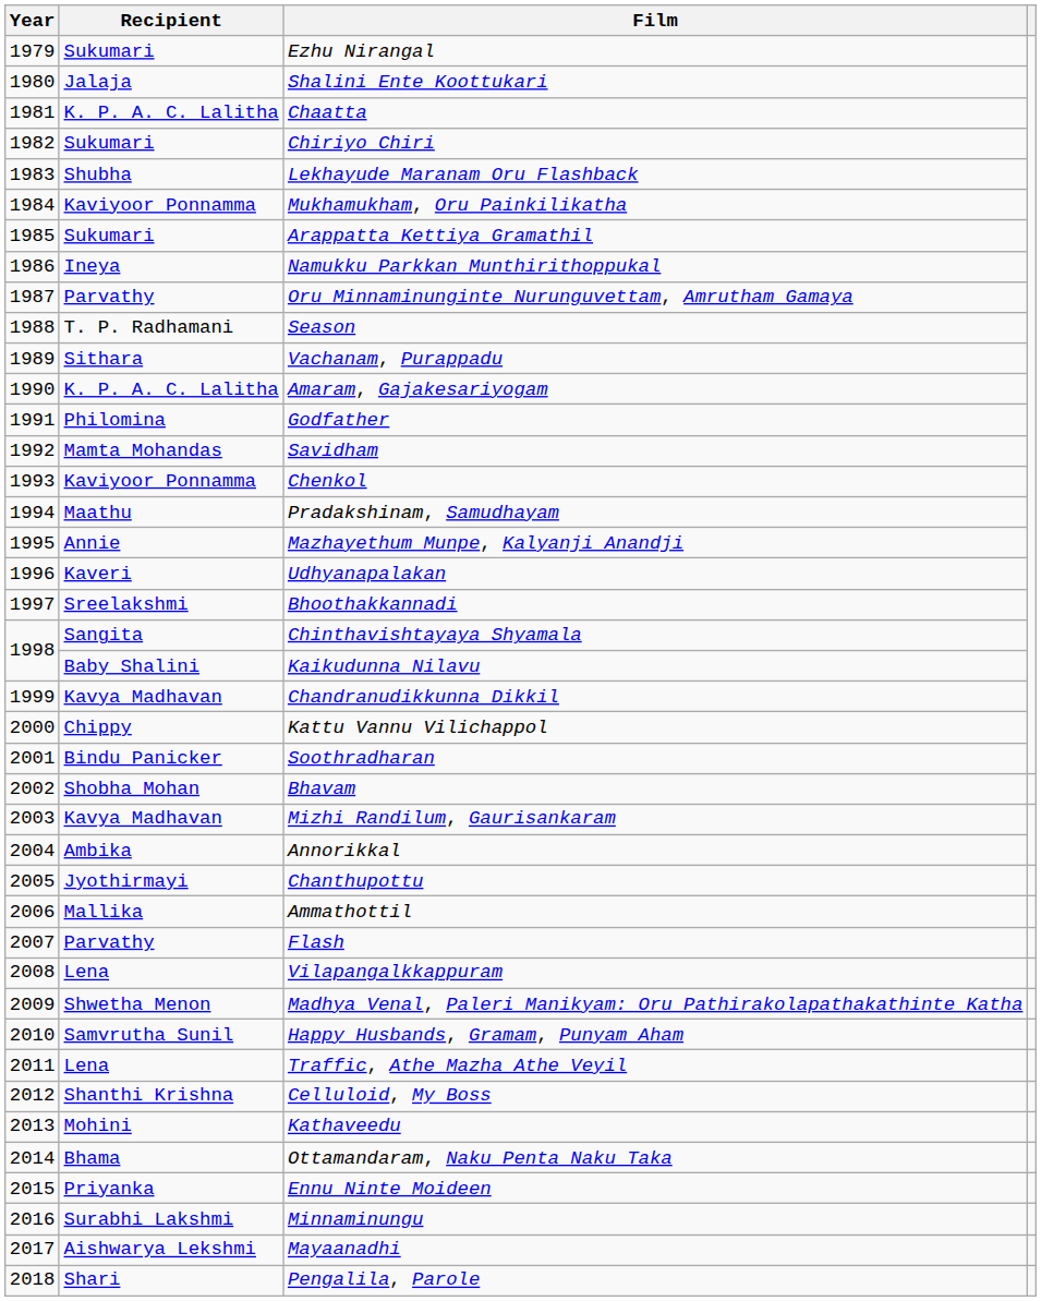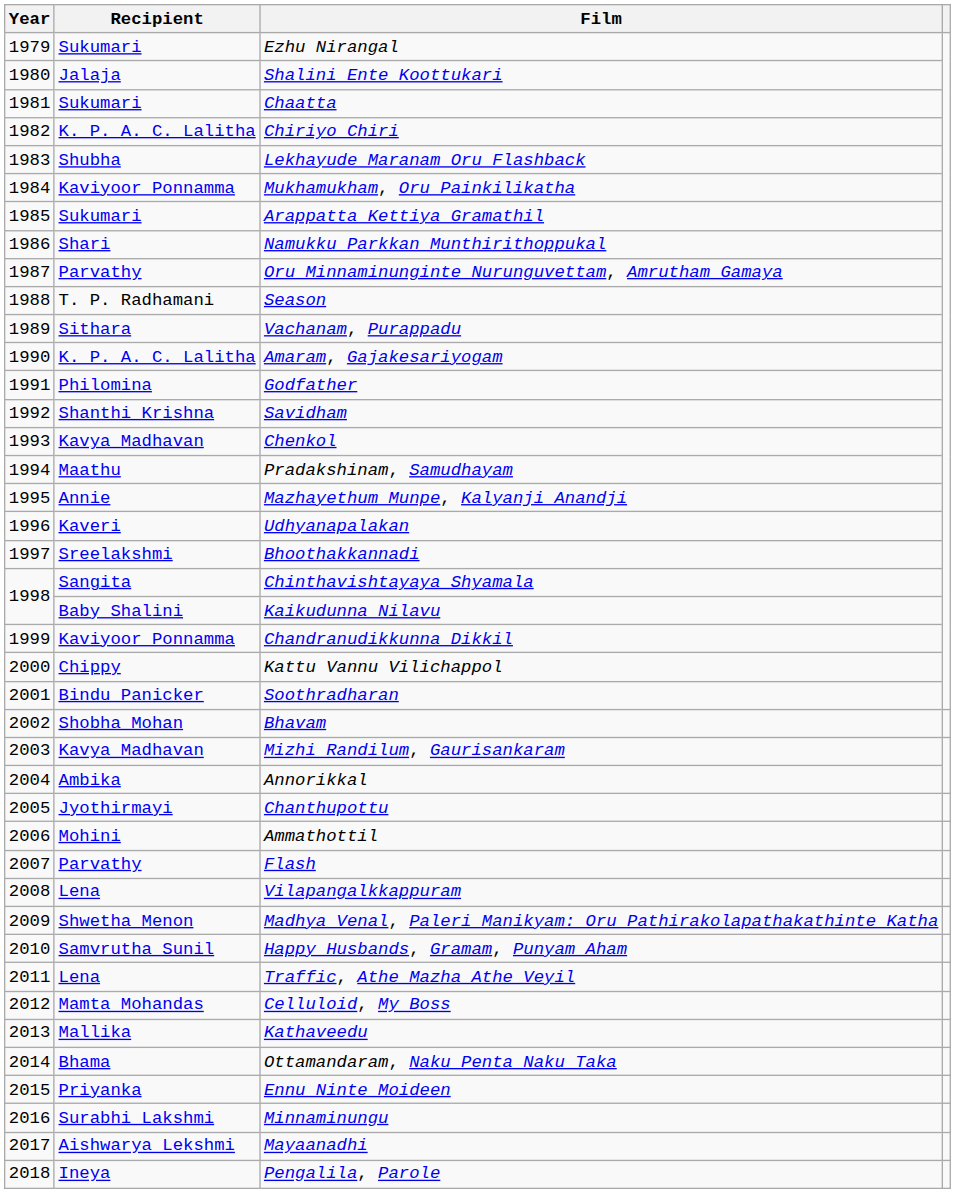 <table class="wikitable">
 <tr>
 <th>Year</th>
 <th>Recipient</th>
 <th>Film</th>
 <th></th>
 </tr>
 <tr>
 <td>1979</td>
 <td><a href='#'>Sukumari</a></td>
 <td><em>Ezhu Nirangal</em></td>
 <td rowspan=24></td>
 </tr>
 <tr>
 <td>1980</td>
 <td><a href='#'>Jalaja</a></td>
 <td><em><a href='#'>Shalini Ente Koottukari</a></em></td>
 </tr>
 <tr>
 <td>1981</td>
-<td><a href='#'>K. P. A. C. Lalitha</a></td>
+<td><a href='#'>Sukumari</a></td>
 <td><em><a href='#'>Chaatta</a></em></td>
 </tr>
 <tr>
 <td>1982</td>
-<td><a href='#'>Sukumari</a></td>
+<td><a href='#'>K. P. A. C. Lalitha</a></td>
 <td><em><a href='#'>Chiriyo Chiri</a></em></td>
 </tr>
 <tr>
 <td>1983</td>
 <td><a href='#'>Shubha</a></td>
 <td><em><a href='#'>Lekhayude Maranam Oru Flashback</a></em></td>
 </tr>
 <tr>
 <td>1984</td>
 <td><a href='#'>Kaviyoor Ponnamma</a></td>
 <td><em><a href='#'>Mukhamukham</a></em>, <em><a href='#'>Oru Painkilikatha</a></em></td>
 </tr>
 <tr>
 <td>1985</td>
 <td><a href='#'>Sukumari</a></td>
 <td><em><a href='#'>Arappatta Kettiya Gramathil</a></em></td>
 </tr>
 <tr>
 <td>1986</td>
-<td><a href='#'>Ineya</a></td>
+<td><a href='#'>Shari</a></td>
 <td><em><a href='#'>Namukku Parkkan Munthirithoppukal</a></em></td>
 </tr>
 <tr>
 <td>1987</td>
 <td><a href='#'>Parvathy</a></td>
 <td><em><a href='#'>Oru Minnaminunginte Nurunguvettam</a></em>, <em><a href='#'>Amrutham Gamaya</a></em></td>
 </tr>
 <tr>
 <td>1988</td>
 <td>T. P. Radhamani</td>
 <td><em><a href='#'>Season</a></em></td>
 </tr>
 <tr>
 <td>1989</td>
 <td><a href='#'>Sithara</a></td>
 <td><em><a href='#'>Vachanam</a></em>, <em><a href='#'>Purappadu</a></em></td>
 </tr>
 <tr>
 <td>1990</td>
 <td><a href='#'>K. P. A. C. Lalitha</a></td>
 <td><em><a href='#'>Amaram</a></em>, <em><a href='#'>Gajakesariyogam</a></em></td>
 </tr>
 <tr>
 <td>1991</td>
 <td><a href='#'>Philomina</a></td>
 <td><em><a href='#'>Godfather</a></em></td>
 </tr>
 <tr>
 <td>1992</td>
-<td><a href='#'>Mamta Mohandas</a></td>
+<td><a href='#'>Shanthi Krishna</a></td>
 <td><em><a href='#'>Savidham</a></em></td>
 </tr>
 <tr>
 <td>1993</td>
-<td><a href='#'>Kaviyoor Ponnamma</a></td>
+<td><a href='#'>Kavya Madhavan</a></td>
 <td><em><a href='#'>Chenkol</a></em></td>
 </tr>
 <tr>
 <td>1994</td>
 <td><a href='#'>Maathu</a></td>
 <td><em>Pradakshinam</em>, <em><a href='#'>Samudhayam</a></em></td>
 </tr>
 <tr>
 <td>1995</td>
 <td><a href='#'>Annie</a></td>
 <td><em><a href='#'>Mazhayethum Munpe</a></em>, <em><a href='#'>Kalyanji Anandji</a></em></td>
 </tr>
 <tr>
 <td>1996</td>
 <td><a href='#'>Kaveri</a></td>
 <td><em><a href='#'>Udhyanapalakan</a></em></td>
 </tr>
 <tr>
 <td>1997</td>
 <td><a href='#'>Sreelakshmi</a></td>
 <td><em><a href='#'>Bhoothakkannadi</a></em></td>
 </tr>
 <tr>
 <td rowspan=2>1998</td>
 <td><a href='#'>Sangita</a></td>
 <td><em><a href='#'>Chinthavishtayaya Shyamala</a></em></td>
 </tr>
 <tr>
 <td><a href='#'>Baby Shalini</a></td>
 <td><em><a href='#'>Kaikudunna Nilavu</a></em></td>
 </tr>
 <tr>
 <td>1999</td>
-<td><a href='#'>Kavya Madhavan</a></td>
+<td><a href='#'>Kaviyoor Ponnamma</a></td>
 <td><em><a href='#'>Chandranudikkunna Dikkil</a></em></td>
 </tr>
 <tr>
 <td>2000</td>
 <td><a href='#'>Chippy</a></td>
 <td><em>Kattu Vannu Vilichappol</em></td>
 </tr>
 <tr>
 <td>2001</td>
 <td><a href='#'>Bindu Panicker</a></td>
 <td><em><a href='#'>Soothradharan</a></em></td>
 </tr>
 <tr>
 <td>2002</td>
 <td><a href='#'>Shobha Mohan</a></td>
 <td><em><a href='#'>Bhavam</a></em></td>
 <td></td>
 </tr>
 <tr>
 <td>2003</td>
 <td><a href='#'>Kavya Madhavan</a></td>
 <td><em><a href='#'>Mizhi Randilum</a></em>, <em><a href='#'>Gaurisankaram</a></em></td>
 <td rowspan=2></td>
 </tr>
 <tr>
 <td>2004</td>
 <td><a href='#'>Ambika</a></td>
 <td><em>Annorikkal</em></td>
 </tr>
 <tr>
 <td>2005</td>
 <td><a href='#'>Jyothirmayi</a></td>
 <td><em><a href='#'>Chanthupottu</a></em></td>
 <td></td>
 </tr>
 <tr>
 <td>2006</td>
-<td><a href='#'>Mallika</a></td>
+<td><a href='#'>Mohini</a></td>
 <td><em>Ammathottil</em></td>
 <td></td>
 </tr>
 <tr>
 <td>2007</td>
 <td><a href='#'>Parvathy</a></td>
 <td><em><a href='#'>Flash</a></em></td>
 <td></td>
 </tr>
 <tr>
 <td>2008</td>
 <td><a href='#'>Lena</a></td>
 <td><em><a href='#'>Vilapangalkkappuram</a></em></td>
 <td></td>
 </tr>
 <tr>
 <td>2009</td>
 <td><a href='#'>Shwetha Menon</a></td>
 <td><em><a href='#'>Madhya Venal</a></em>, <em><a href='#'>Paleri Manikyam: Oru Pathirakolapathakathinte Katha</a></em></td>
 <td></td>
 </tr>
 <tr>
 <td>2010</td>
 <td><a href='#'>Samvrutha Sunil</a></td>
 <td><em><a href='#'>Happy Husbands</a></em>, <em><a href='#'>Gramam</a></em>, <em><a href='#'>Punyam Aham</a></em></td>
 <td></td>
 </tr>
 <tr>
 <td>2011</td>
 <td><a href='#'>Lena</a></td>
 <td><em><a href='#'>Traffic</a></em>, <em><a href='#'>Athe Mazha Athe Veyil</a></em></td>
 <td></td>
 </tr>
 <tr>
 <td>2012</td>
-<td><a href='#'>Shanthi Krishna</a></td>
+<td><a href='#'>Mamta Mohandas</a></td>
 <td><em><a href='#'>Celluloid</a></em>, <em><a href='#'>My Boss</a></em></td>
 <td></td>
 </tr>
 <tr>
 <td>2013</td>
-<td><a href='#'>Mohini</a></td>
+<td><a href='#'>Mallika</a></td>
 <td><em><a href='#'>Kathaveedu</a></em></td>
 <td></td>
 </tr>
 <tr>
 <td>2014</td>
 <td><a href='#'>Bhama</a></td>
 <td><em>Ottamandaram</em>, <em><a href='#'>Naku Penta Naku Taka</a></em></td>
 <td></td>
 </tr>
 <tr>
 <td>2015</td>
 <td><a href='#'>Priyanka</a></td>
 <td><em><a href='#'>Ennu Ninte Moideen</a></em></td>
 <td></td>
 </tr>
 <tr>
 <td>2016</td>
 <td><a href='#'>Surabhi Lakshmi</a></td>
 <td><em><a href='#'>Minnaminungu</a></em></td>
 <td></td>
 </tr>
 <tr>
 <td>2017</td>
 <td><a href='#'>Aishwarya Lekshmi</a></td>
 <td><em><a href='#'>Mayaanadhi</a></em></td>
 <td></td>
 </tr>
 <tr>
 <td>2018</td>
-<td><a href='#'>Shari</a></td>
+<td><a href='#'>Ineya</a></td>
 <td><em><a href='#'>Pengalila</a></em>, <em><a href='#'>Parole</a></em></td>
 <td></td>
 </tr>
 </table>
